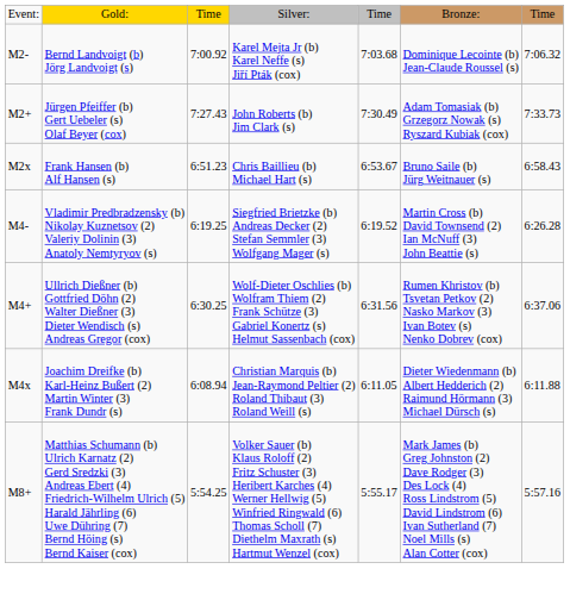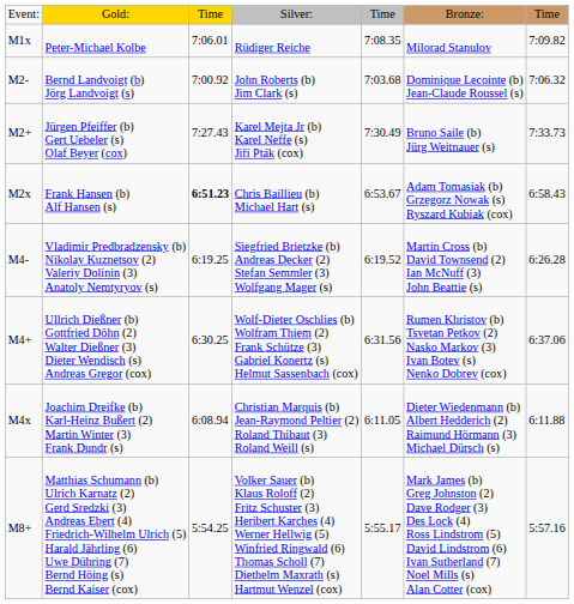 <table class="wikitable">
 <tr>
 <td>Event:</td>
 <td style="text-align:center;background-color:gold;">Gold:</td>
 <td style="text-align:center;background-color:gold;">Time</td>
 <td style="text-align:center;background-color:silver;">Silver:</td>
 <td style="text-align:center;background-color:silver;">Time</td>
 <td style="text-align:center;background-color:#CC9966;">Bronze:</td>
 <td style="text-align:center;background-color:#CC9966;">Time</td>
 </tr>
 <tr>
+<td>M1x</td>
+<td> <br> <a href='#'>Peter-Michael Kolbe</a></td>
+<td>7:06.01</td>
+<td> <br> <a href='#'>Rüdiger Reiche</a></td>
+<td>7:08.35</td>
+<td> <br> <a href='#'>Milorad Stanulov</a></td>
+<td>7:09.82</td>
+</tr>
+<tr>
 <td>M2-</td>
 <td> <br> <a href='#'>Bernd Landvoigt</a> (<a href='#'>b</a>)<br> <a href='#'>Jörg Landvoigt</a> (<a href='#'>s</a>)</td>
 <td>7:00.92</td>
-<td> <br> <a href='#'>Karel Mejta Jr</a> (b)<br> <a href='#'>Karel Neffe</a> (s)<br> <a href='#'>Jiří Pták</a> (cox)</td>
+<td> <br> <a href='#'>John Roberts</a> (b)<br> <a href='#'>Jim Clark</a> (s)</td>
 <td>7:03.68</td>
 <td> <br> <a href='#'>Dominique Lecointe</a> (b)<br> <a href='#'>Jean-Claude Roussel</a> (s)</td>
 <td>7:06.32</td>
 </tr>
 <tr>
 <td>M2+</td>
 <td> <br> <a href='#'>Jürgen Pfeiffer</a> (b)<br> <a href='#'>Gert Uebeler</a> (s)<br> <a href='#'>Olaf Beyer</a> (<a href='#'>cox</a>)</td>
 <td>7:27.43</td>
-<td> <br> <a href='#'>John Roberts</a> (b)<br> <a href='#'>Jim Clark</a> (s)</td>
+<td> <br> <a href='#'>Karel Mejta Jr</a> (b)<br> <a href='#'>Karel Neffe</a> (s)<br> <a href='#'>Jiří Pták</a> (cox)</td>
 <td>7:30.49</td>
-<td> <br> <a href='#'>Adam Tomasiak</a> (b)<br> <a href='#'>Grzegorz Nowak</a> (s)<br> <a href='#'>Ryszard Kubiak</a> (cox)</td>
+<td> <br> <a href='#'>Bruno Saile</a> (b)<br> <a href='#'>Jürg Weitnauer</a> (s)</td>
 <td>7:33.73</td>
 </tr>
 <tr>
 <td>M2x</td>
 <td> <br> <a href='#'>Frank Hansen</a> (b)<br> <a href='#'>Alf Hansen</a> (s)</td>
-<td>6:51.23</td>
+<td><strong>6:51.23</strong></td>
 <td> <br> <a href='#'>Chris Baillieu</a> (b)<br> <a href='#'>Michael Hart</a> (s)</td>
 <td>6:53.67</td>
-<td> <br> <a href='#'>Bruno Saile</a> (b)<br> <a href='#'>Jürg Weitnauer</a> (s)</td>
+<td> <br> <a href='#'>Adam Tomasiak</a> (b)<br> <a href='#'>Grzegorz Nowak</a> (s)<br> <a href='#'>Ryszard Kubiak</a> (cox)</td>
 <td>6:58.43</td>
 </tr>
 <tr>
 <td>M4-</td>
 <td> <br> <a href='#'>Vladimir Predbradzensky</a> (b)<br> <a href='#'>Nikolay Kuznetsov</a> (2)<br> <a href='#'>Valeriy Dolinin</a> (3)<br> <a href='#'>Anatoly Nemtyryov</a> (s)</td>
 <td>6:19.25</td>
 <td> <br> <a href='#'>Siegfried Brietzke</a> (b)<br> <a href='#'>Andreas Decker</a> (2)<br> <a href='#'>Stefan Semmler</a> (3)<br> <a href='#'>Wolfgang Mager</a> (s)</td>
 <td>6:19.52</td>
 <td> <br> <a href='#'>Martin Cross</a> (b)<br> <a href='#'>David Townsend</a> (2)<br> <a href='#'>Ian McNuff</a> (3)<br> <a href='#'>John Beattie</a> (s)</td>
 <td>6:26.28</td>
 </tr>
 <tr>
 <td>M4+</td>
 <td> <br> <a href='#'>Ullrich Dießner</a> (b)<br> <a href='#'>Gottfried Döhn</a> (2)<br> <a href='#'>Walter Dießner</a> (3)<br> <a href='#'>Dieter Wendisch</a> (s)<br> <a href='#'>Andreas Gregor</a> (cox)</td>
 <td>6:30.25</td>
 <td> <br> <a href='#'>Wolf-Dieter Oschlies</a> (b)<br> <a href='#'>Wolfram Thiem</a> (2)<br> <a href='#'>Frank Schütze</a> (3)<br><a href='#'>Gabriel Konertz</a> (s)<br><a href='#'>Helmut Sassenbach</a> (cox)</td>
 <td>6:31.56</td>
 <td> <br> <a href='#'>Rumen Khristov</a> (b)<br> <a href='#'>Tsvetan Petkov</a> (2)<br> <a href='#'>Nasko Markov</a> (3)<br> <a href='#'>Ivan Botev</a> (s)<br> <a href='#'>Nenko Dobrev</a> (cox)</td>
 <td>6:37.06</td>
 </tr>
 <tr>
 <td>M4x</td>
 <td> <br> <a href='#'>Joachim Dreifke</a> (b)<br> <a href='#'>Karl-Heinz Bußert</a> (2)<br> <a href='#'>Martin Winter</a> (3)<br> <a href='#'>Frank Dundr</a> (s)</td>
 <td>6:08.94</td>
 <td> <br> <a href='#'>Christian Marquis</a> (b)<br> <a href='#'>Jean-Raymond Peltier</a> (2)<br> <a href='#'>Roland Thibaut</a> (3)<br> <a href='#'>Roland Weill</a> (s)</td>
 <td>6:11.05</td>
 <td> <br> <a href='#'>Dieter Wiedenmann</a> (b)<br> <a href='#'>Albert Hedderich</a> (2)<br> <a href='#'>Raimund Hörmann</a> (3)<br> <a href='#'>Michael Dürsch</a> (s)</td>
 <td>6:11.88</td>
 </tr>
 <tr>
 <td>M8+</td>
 <td> <br> <a href='#'>Matthias Schumann</a> (b)<br> <a href='#'>Ulrich Karnatz</a> (2)<br> <a href='#'>Gerd Sredzki</a> (3)<br> <a href='#'>Andreas Ebert</a> (4)<br> <a href='#'>Friedrich-Wilhelm Ulrich</a> (5)<br> <a href='#'>Harald Jährling</a> (6)<br> <a href='#'>Uwe Dühring</a> (7)<br> <a href='#'>Bernd Höing</a> (s)<br> <a href='#'>Bernd Kaiser</a> (cox)</td>
 <td>5:54.25</td>
 <td> <br> <a href='#'>Volker Sauer</a> (b)<br> <a href='#'>Klaus Roloff</a> (2)<br> <a href='#'>Fritz Schuster</a> (3)<br> <a href='#'>Heribert Karches</a> (4)<br> <a href='#'>Werner Hellwig</a> (5)<br> <a href='#'>Winfried Ringwald</a> (6)<br> <a href='#'>Thomas Scholl</a> (7)<br> <a href='#'>Diethelm Maxrath</a> (s)<br> <a href='#'>Hartmut Wenzel</a> (cox)</td>
 <td>5:55.17</td>
 <td><br><a href='#'>Mark James</a> (b)<br><a href='#'>Greg Johnston</a> (2)<br> <a href='#'>Dave Rodger</a> (3)<br> <a href='#'>Des Lock</a> (4)<br> <a href='#'>Ross Lindstrom</a> (5)<br> <a href='#'>David Lindstrom</a> (6)<br> <a href='#'>Ivan Sutherland</a> (7)<br> <a href='#'>Noel Mills</a> (s)<br> <a href='#'>Alan Cotter</a> (cox)</td>
 <td>5:57.16</td>
 </tr>
 </table>
